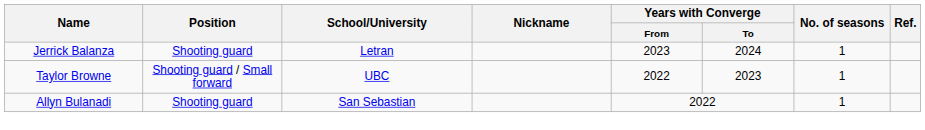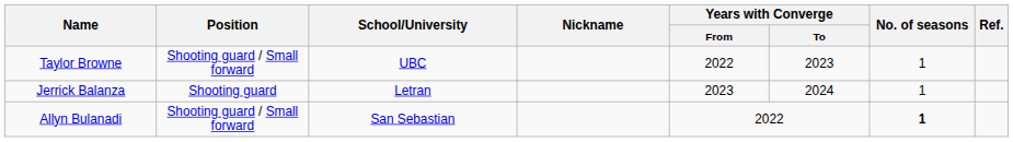 <table class="wikitable sortable" style="text-align:center" width="98%">
 <tr>
 <th style="width:180px;" rowspan="2">Name</th>
 <th style="width:180px;" rowspan="2">Position</th>
 <th style="width:250px;" rowspan="2">School/University</th>
 <th style="width:180px;" rowspan="2">Nickname</th>
 <th style="width:180px; text-align:center;" colspan="2">Years with Converge</th>
 <th rowspan="2">No. of seasons</th>
 <th rowspan="2"; class=unsortable>Ref.</th>
 </tr>
 <tr>
 <th style="width:10%; text-align:center;"><small>From</small></th>
 <th style="width:10%; text-align:center;"><small>To</small></th>
 </tr>
 <tr>
+<td><a href='#'>Taylor Browne</a></td>
+<td><a href='#'>Shooting guard</a> / <a href='#'>Small forward</a></td>
+<td><a href='#'>UBC</a></td>
+<td></td>
+<td>2022</td>
+<td>2023</td>
+<td>1</td>
+<td></td>
+</tr>
+<tr>
 <td><a href='#'>Jerrick Balanza</a></td>
 <td><a href='#'>Shooting guard</a></td>
 <td><a href='#'>Letran</a></td>
 <td></td>
 <td>2023</td>
 <td>2024</td>
 <td>1</td>
 <td></td>
 </tr>
 <tr>
-<td><a href='#'>Taylor Browne</a></td>
+<td><a href='#'>Allyn Bulanadi</a></td>
 <td><a href='#'>Shooting guard</a> / <a href='#'>Small forward</a></td>
-<td><a href='#'>UBC</a></td>
-<td></td>
-<td>2022</td>
-<td>2023</td>
-<td>1</td>
-<td></td>
-</tr>
-<tr>
-<td><a href='#'>Allyn Bulanadi</a></td>
-<td><a href='#'>Shooting guard</a></td>
 <td><a href='#'>San Sebastian</a></td>
 <td></td>
 <td colspan="2">2022</td>
-<td>1</td>
+<td><strong>1</strong></td>
 <td></td>
 </tr>
 </table>
